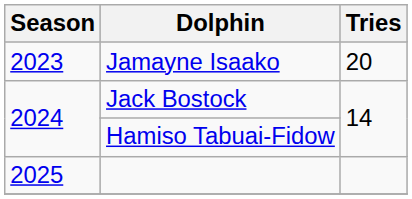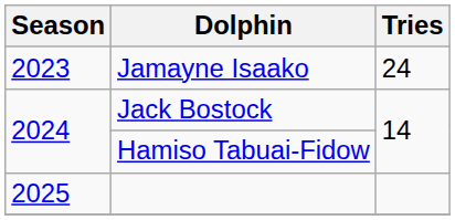 <table class="wikitable">
 <tr>
 <th>Season</th>
 <th>Dolphin</th>
 <th>Tries</th>
 </tr>
 <tr>
 <td><a href='#'>2023</a></td>
 <td><a href='#'>Jamayne Isaako</a></td>
-<td>20</td>
+<td>24</td>
 </tr>
 <tr>
 <td rowspan="2"><a href='#'>2024</a></td>
 <td><a href='#'>Jack Bostock</a></td>
 <td rowspan="2">14</td>
 </tr>
 <tr>
 <td><a href='#'>Hamiso Tabuai-Fidow</a></td>
 </tr>
 <tr>
 <td><a href='#'>2025</a></td>
 <td></td>
 <td></td>
 </tr>
 <tr>
 </tr>
 </table>
